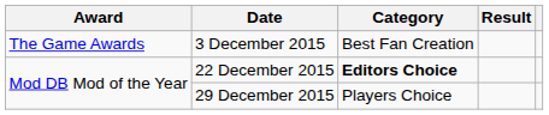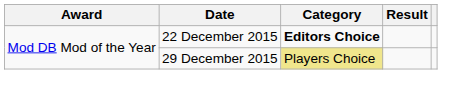 <table class="wikitable">
 <tr>
 <th>Award</th>
 <th>Date</th>
 <th>Category</th>
 <th>Result</th>
 <th></th>
-</tr>
-<tr>
-<td><a href='#'>The Game Awards</a></td>
-<td>3 December 2015</td>
-<td>Best Fan Creation</td>
-<td></td>
-<td></td>
 </tr>
 <tr>
 <td rowspan="2"><a href='#'>Mod DB</a> Mod of the Year</td>
 <td>22 December 2015</td>
 <td><strong>Editors Choice</strong></td>
 <td></td>
 <td></td>
 </tr>
 <tr>
 <td>29 December 2015</td>
-<td>Players Choice</td>
+<td style="background: khaki;">Players Choice</td>
 <td></td>
 <td></td>
 </tr>
 </table>
